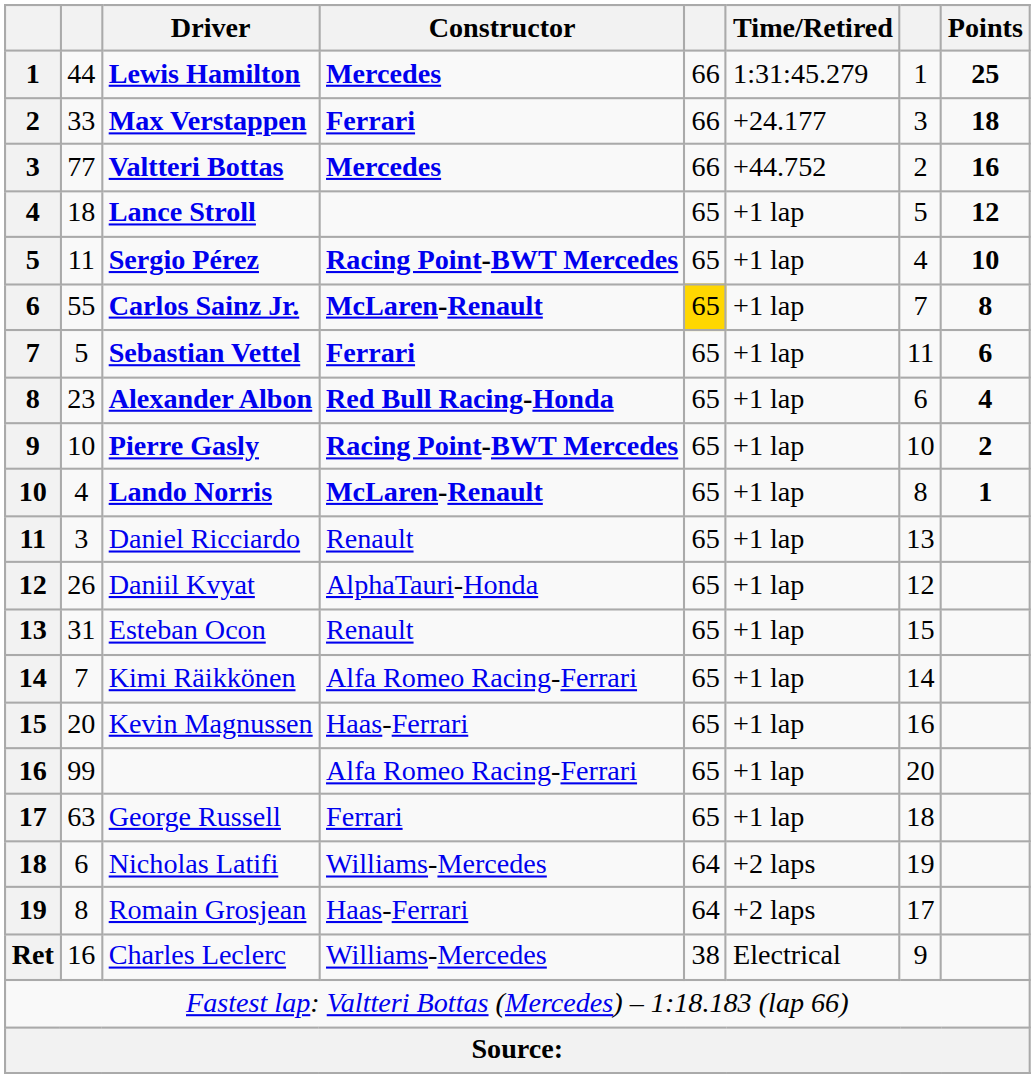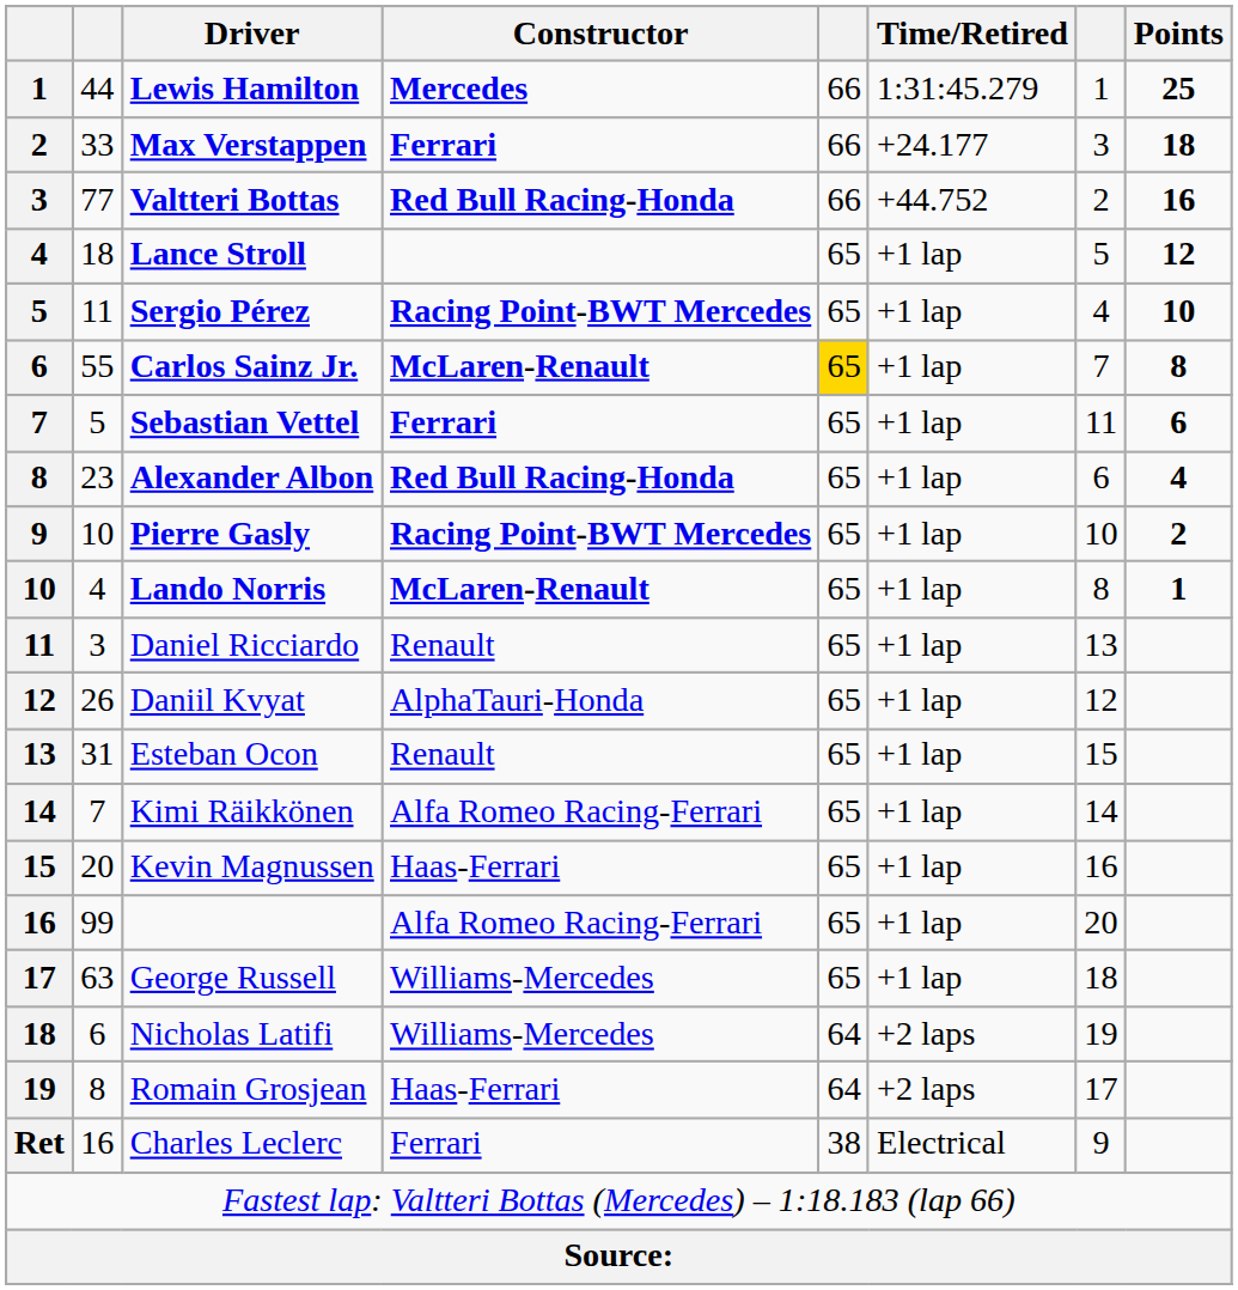 <table class="wikitable sortable" style="font-size: 85%;">
 <tr>
 <th scope="col"></th>
 <th scope="col"></th>
 <th scope="col">Driver</th>
 <th scope="col">Constructor</th>
 <th scope="col" class="unsortable"></th>
 <th scope="col" class="unsortable">Time/Retired</th>
 <th scope="col"></th>
 <th scope="col">Points</th>
 </tr>
 <tr>
 <th>1</th>
 <td align="center">44</td>
 <td data-sort-value="ham"> <strong><a href='#'>Lewis Hamilton</a></strong></td>
 <td><strong><a href='#'>Mercedes</a></strong></td>
 <td>66</td>
 <td>1:31:45.279</td>
 <td align="center">1</td>
 <td align="center"><strong>25</strong></td>
 </tr>
 <tr>
 <th>2</th>
 <td align="center">33</td>
 <td data-sort-value="ver"> <strong><a href='#'>Max Verstappen</a></strong></td>
 <td><a href='#'><strong>Ferrari</strong></a></td>
 <td>66</td>
 <td>+24.177</td>
 <td align="center">3</td>
 <td align="center"><strong>18</strong></td>
 </tr>
 <tr>
 <th>3</th>
 <td align="center">77</td>
 <td data-sort-value="bot"> <strong><a href='#'>Valtteri Bottas</a></strong></td>
-<td><strong><a href='#'>Mercedes</a></strong></td>
+<td><strong><a href='#'>Red Bull Racing</a>-<a href='#'>Honda</a></strong></td>
 <td>66</td>
 <td>+44.752</td>
 <td align="center">2</td>
 <td align="center"><strong>16</strong></td>
 </tr>
 <tr>
 <th>4</th>
 <td align="center">18</td>
 <td data-sort-value="str"> <strong><a href='#'>Lance Stroll</a></strong></td>
 <td></td>
 <td>65</td>
 <td>+1 lap</td>
 <td align="center">5</td>
 <td align="center"><strong>12</strong></td>
 </tr>
 <tr>
 <th>5</th>
 <td align="center">11</td>
 <td data-sort-value="per"> <strong><a href='#'>Sergio Pérez</a></strong></td>
 <td><strong><a href='#'>Racing Point</a>-<a href='#'>BWT Mercedes</a></strong></td>
 <td>65</td>
 <td>+1 lap</td>
 <td align="center">4</td>
 <td align="center"><strong>10</strong></td>
 </tr>
 <tr>
 <th>6</th>
 <td align="center">55</td>
 <td data-sort-value="sai"> <strong><a href='#'>Carlos Sainz Jr.</a></strong></td>
 <td><strong><a href='#'>McLaren</a>-<a href='#'>Renault</a></strong></td>
 <td style="background: gold;">65</td>
 <td>+1 lap</td>
 <td align="center">7</td>
 <td align="center"><strong>8</strong></td>
 </tr>
 <tr>
 <th>7</th>
 <td align="center">5</td>
 <td data-sort-value="vet"> <strong><a href='#'>Sebastian Vettel</a></strong></td>
 <td><a href='#'><strong>Ferrari</strong></a></td>
 <td>65</td>
 <td>+1 lap</td>
 <td align="center">11</td>
 <td align="center"><strong>6</strong></td>
 </tr>
 <tr>
 <th>8</th>
 <td align="center">23</td>
 <td data-sort-value="alb"> <strong><a href='#'>Alexander Albon</a></strong></td>
 <td><strong><a href='#'>Red Bull Racing</a>-<a href='#'>Honda</a></strong></td>
 <td>65</td>
 <td>+1 lap</td>
 <td align="center">6</td>
 <td align="center"><strong>4</strong></td>
 </tr>
 <tr>
 <th>9</th>
 <td align="center">10</td>
 <td data-sort-value="gas"> <strong><a href='#'>Pierre Gasly</a></strong></td>
 <td><strong><a href='#'>Racing Point</a>-<a href='#'>BWT Mercedes</a></strong></td>
 <td>65</td>
 <td>+1 lap</td>
 <td align="center">10</td>
 <td align="center"><strong>2</strong></td>
 </tr>
 <tr>
 <th>10</th>
 <td align="center">4</td>
 <td data-sort-value="nor"> <strong><a href='#'>Lando Norris</a></strong></td>
 <td><strong><a href='#'>McLaren</a>-<a href='#'>Renault</a></strong></td>
 <td>65</td>
 <td>+1 lap</td>
 <td align="center">8</td>
 <td align="center"><strong>1</strong></td>
 </tr>
 <tr>
 <th>11</th>
 <td align="center">3</td>
 <td data-sort-value="ric"> <a href='#'>Daniel Ricciardo</a></td>
 <td><a href='#'>Renault</a></td>
 <td>65</td>
 <td>+1 lap</td>
 <td align="center">13</td>
 <td></td>
 </tr>
 <tr>
 <th>12</th>
 <td align="center">26</td>
 <td data-sort-value="kvy"> <a href='#'>Daniil Kvyat</a></td>
 <td><a href='#'>AlphaTauri</a>-<a href='#'>Honda</a></td>
 <td>65</td>
 <td>+1 lap</td>
 <td align="center">12</td>
 <td></td>
 </tr>
 <tr>
 <th>13</th>
 <td align="center">31</td>
 <td data-sort-value="oco"> <a href='#'>Esteban Ocon</a></td>
 <td><a href='#'>Renault</a></td>
 <td>65</td>
 <td>+1 lap</td>
 <td align="center">15</td>
 <td></td>
 </tr>
 <tr>
 <th>14</th>
 <td align="center">7</td>
 <td data-sort-value="rai"> <a href='#'>Kimi Räikkönen</a></td>
 <td><a href='#'>Alfa Romeo Racing</a>-<a href='#'>Ferrari</a></td>
 <td>65</td>
 <td>+1 lap</td>
 <td align="center">14</td>
 <td></td>
 </tr>
 <tr>
 <th>15</th>
 <td align="center">20</td>
 <td data-sort-value="mag"> <a href='#'>Kevin Magnussen</a></td>
 <td><a href='#'>Haas</a>-<a href='#'>Ferrari</a></td>
 <td>65</td>
 <td>+1 lap</td>
 <td align="center">16</td>
 <td></td>
 </tr>
 <tr>
 <th>16</th>
 <td align="center">99</td>
 <td data-sort-value="gio"></td>
 <td><a href='#'>Alfa Romeo Racing</a>-<a href='#'>Ferrari</a></td>
 <td>65</td>
 <td>+1 lap</td>
 <td align="center">20</td>
 <td></td>
 </tr>
 <tr>
 <th>17</th>
 <td align="center">63</td>
 <td data-sort-value="rus"> <a href='#'>George Russell</a></td>
-<td><a href='#'>Ferrari</a></td>
+<td><a href='#'>Williams</a>-<a href='#'>Mercedes</a></td>
 <td>65</td>
 <td>+1 lap</td>
 <td align="center">18</td>
 <td></td>
 </tr>
 <tr>
 <th>18</th>
 <td align="center">6</td>
 <td data-sort-value="lat"> <a href='#'>Nicholas Latifi</a></td>
 <td><a href='#'>Williams</a>-<a href='#'>Mercedes</a></td>
 <td>64</td>
 <td>+2 laps</td>
 <td align="center">19</td>
 <td></td>
 </tr>
 <tr>
 <th>19</th>
 <td align="center">8</td>
 <td data-sort-value="gro"> <a href='#'>Romain Grosjean</a></td>
 <td><a href='#'>Haas</a>-<a href='#'>Ferrari</a></td>
 <td>64</td>
 <td>+2 laps</td>
 <td align="center">17</td>
 <td></td>
 </tr>
 <tr>
 <th data-sort-value="20">Ret</th>
 <td align="center">16</td>
 <td data-sort-value="lec"> <a href='#'>Charles Leclerc</a></td>
-<td><a href='#'>Williams</a>-<a href='#'>Mercedes</a></td>
+<td><a href='#'>Ferrari</a></td>
 <td>38</td>
 <td>Electrical</td>
 <td align="center">9</td>
 <td></td>
 </tr>
 <tr class="sortbottom">
 <td colspan="8" align="center"><em><a href='#'>Fastest lap</a>:</em>  <em><a href='#'>Valtteri Bottas</a> (<a href='#'>Mercedes</a>) – 1:18.183 (lap 66)</em></td>
 </tr>
 <tr>
 <th colspan="8">Source:</th>
 </tr>
 <tr>
 </tr>
 </table>
